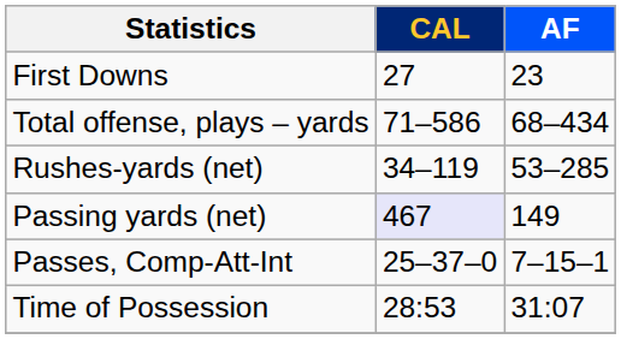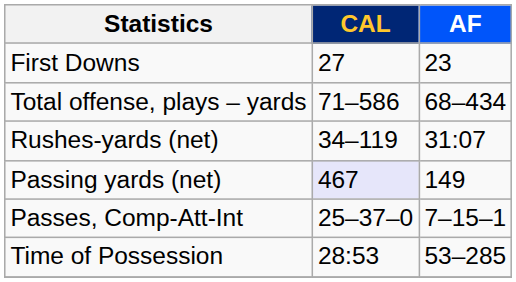 <table class="wikitable">
 <tr>
 <th>Statistics</th>
 <th style="background:#002675; color:#ffc72c">CAL</th>
 <th style="background:#0055fa; color:#ffffff">AF</th>
 </tr>
 <tr>
 <td>First Downs</td>
 <td>27</td>
 <td>23</td>
 </tr>
 <tr>
 <td>Total offense, plays – yards</td>
 <td>71–586</td>
 <td>68–434</td>
 </tr>
 <tr>
 <td>Rushes-yards (net)</td>
 <td>34–119</td>
-<td>53–285</td>
+<td>31:07</td>
 </tr>
 <tr>
 <td>Passing yards (net)</td>
 <td style="background: lavender;">467</td>
 <td>149</td>
 </tr>
 <tr>
 <td>Passes, Comp-Att-Int</td>
 <td>25–37–0</td>
 <td>7–15–1</td>
 </tr>
 <tr>
 <td>Time of Possession</td>
 <td>28:53</td>
-<td>31:07</td>
+<td>53–285</td>
 </tr>
 <tr>
 </tr>
 </table>
